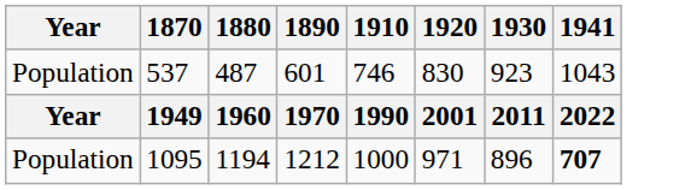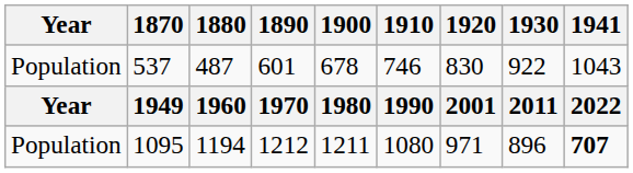 <table class="wikitable">
 <tr>
 <th>Year</th>
 <th>1870</th>
 <th>1880</th>
 <th>1890</th>
+<th>1900</th>
 <th>1910</th>
 <th>1920</th>
 <th>1930</th>
 <th>1941</th>
 </tr>
 <tr>
 <td>Population</td>
 <td>537</td>
 <td>487</td>
 <td>601</td>
+<td>678</td>
 <td>746</td>
 <td>830</td>
-<td>923</td>
+<td>922</td>
 <td>1043</td>
 </tr>
 <tr>
 <th>Year</th>
 <th>1949</th>
 <th>1960</th>
 <th>1970</th>
+<th>1980</th>
 <th>1990</th>
 <th>2001</th>
 <th>2011</th>
 <th>2022</th>
 </tr>
 <tr>
 <td>Population</td>
 <td>1095</td>
 <td>1194</td>
 <td>1212</td>
-<td>1000</td>
+<td>1211</td>
+<td>1080</td>
 <td>971</td>
 <td>896</td>
 <td><strong>707</strong></td>
 </tr>
 </table>
